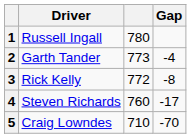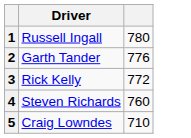 <table class="wikitable" style="font-size: 90%;">
 <tr>
 <th></th>
 <th>Driver</th>
 <th></th>
-<th>Gap</th>
 </tr>
 <tr>
 <th align="center">1</th>
 <td> <a href='#'>Russell Ingall</a></td>
 <td align="center">780</td>
-<td align="center"></td>
 </tr>
 <tr>
 <th align="center">2</th>
 <td> <a href='#'>Garth Tander</a></td>
-<td align="center">773</td>
-<td align="center">-4</td>
+<td align="center">776</td>
 </tr>
 <tr>
 <th align="center">3</th>
 <td> <a href='#'>Rick Kelly</a></td>
 <td align="center">772</td>
-<td align="center">-8</td>
 </tr>
 <tr>
 <th align="center">4</th>
 <td> <a href='#'>Steven Richards</a></td>
 <td align="center">760</td>
-<td align="center">-17</td>
 </tr>
 <tr>
 <th align="center">5</th>
 <td> <a href='#'>Craig Lowndes</a></td>
 <td align="center">710</td>
-<td align="center">-70</td>
 </tr>
 </table>
